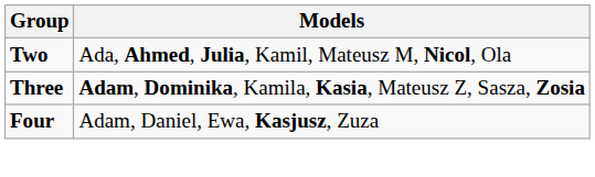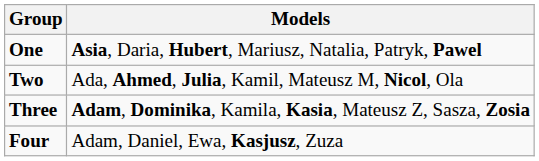 <table class="wikitable">
 <tr>
 <th>Group</th>
 <th>Models</th>
+</tr>
+<tr>
+<td><strong>One</strong></td>
+<td><strong>Asia</strong>, Daria, <strong>Hubert</strong>, Mariusz, Natalia, Patryk, <strong>Pawel</strong></td>
 </tr>
 <tr>
 <td><strong>Two</strong></td>
 <td>Ada, <strong>Ahmed</strong>, <strong>Julia</strong>, Kamil, Mateusz M, <strong>Nicol</strong>, Ola</td>
 </tr>
 <tr>
 <td><strong>Three</strong></td>
 <td><strong>Adam</strong>, <strong>Dominika</strong>, Kamila, <strong>Kasia</strong>, Mateusz Z, Sasza, <strong>Zosia</strong></td>
 </tr>
 <tr>
 <td><strong>Four</strong></td>
 <td>Adam, Daniel, Ewa, <strong>Kasjusz</strong>, Zuza</td>
 </tr>
 </table>
